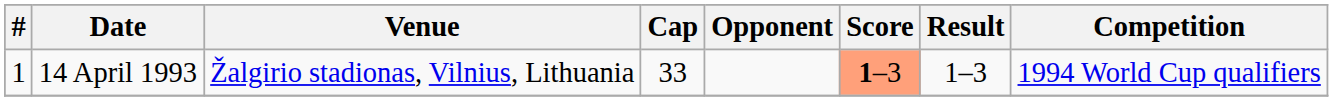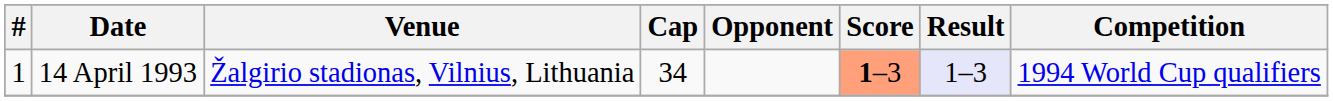 <table class="wikitable sortable">
 <tr>
 <th>#</th>
 <th>Date</th>
 <th>Venue</th>
 <th>Cap</th>
 <th>Opponent</th>
 <th>Score</th>
 <th>Result</th>
 <th>Competition</th>
 </tr>
 <tr>
 <td>1</td>
 <td>14 April 1993</td>
 <td><a href='#'>Žalgirio stadionas</a>, <a href='#'>Vilnius</a>, Lithuania</td>
-<td align=center>33</td>
+<td align=center>34</td>
 <td></td>
 <td align=center style="background: lightsalmon;"><strong>1</strong>–3</td>
-<td align=center>1–3</td>
+<td align=center style="background: lavender;">1–3</td>
 <td><a href='#'>1994 World Cup qualifiers</a></td>
 </tr>
 <tr>
 </tr>
 </table>
